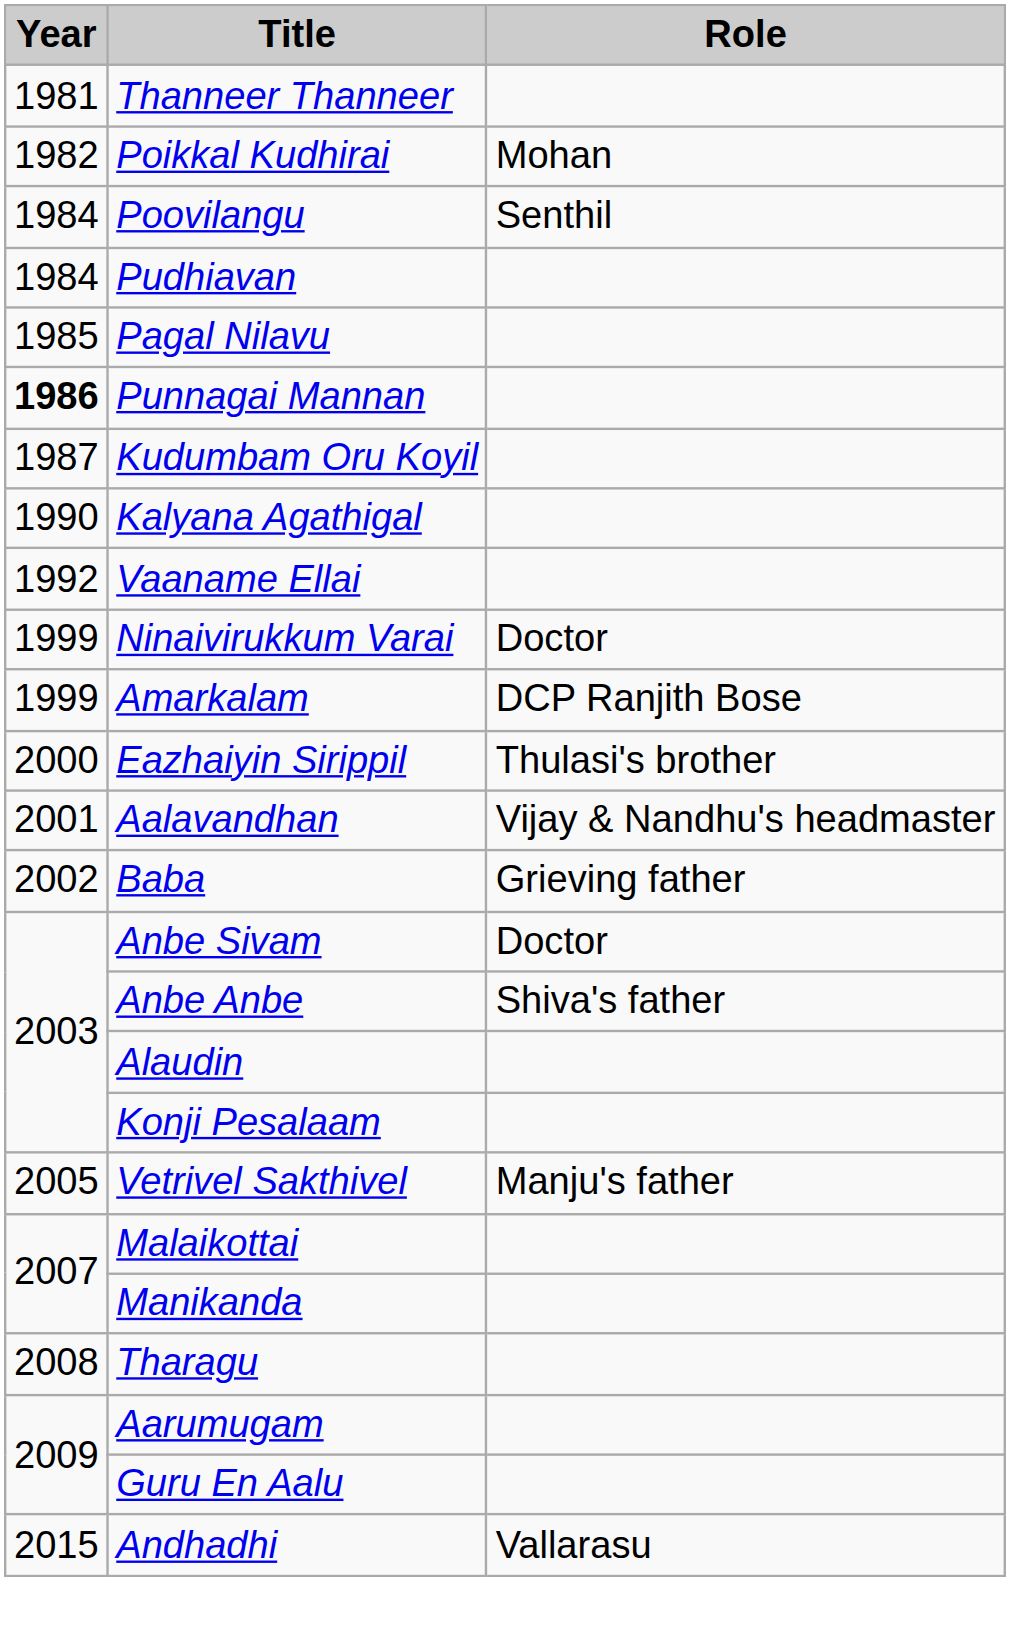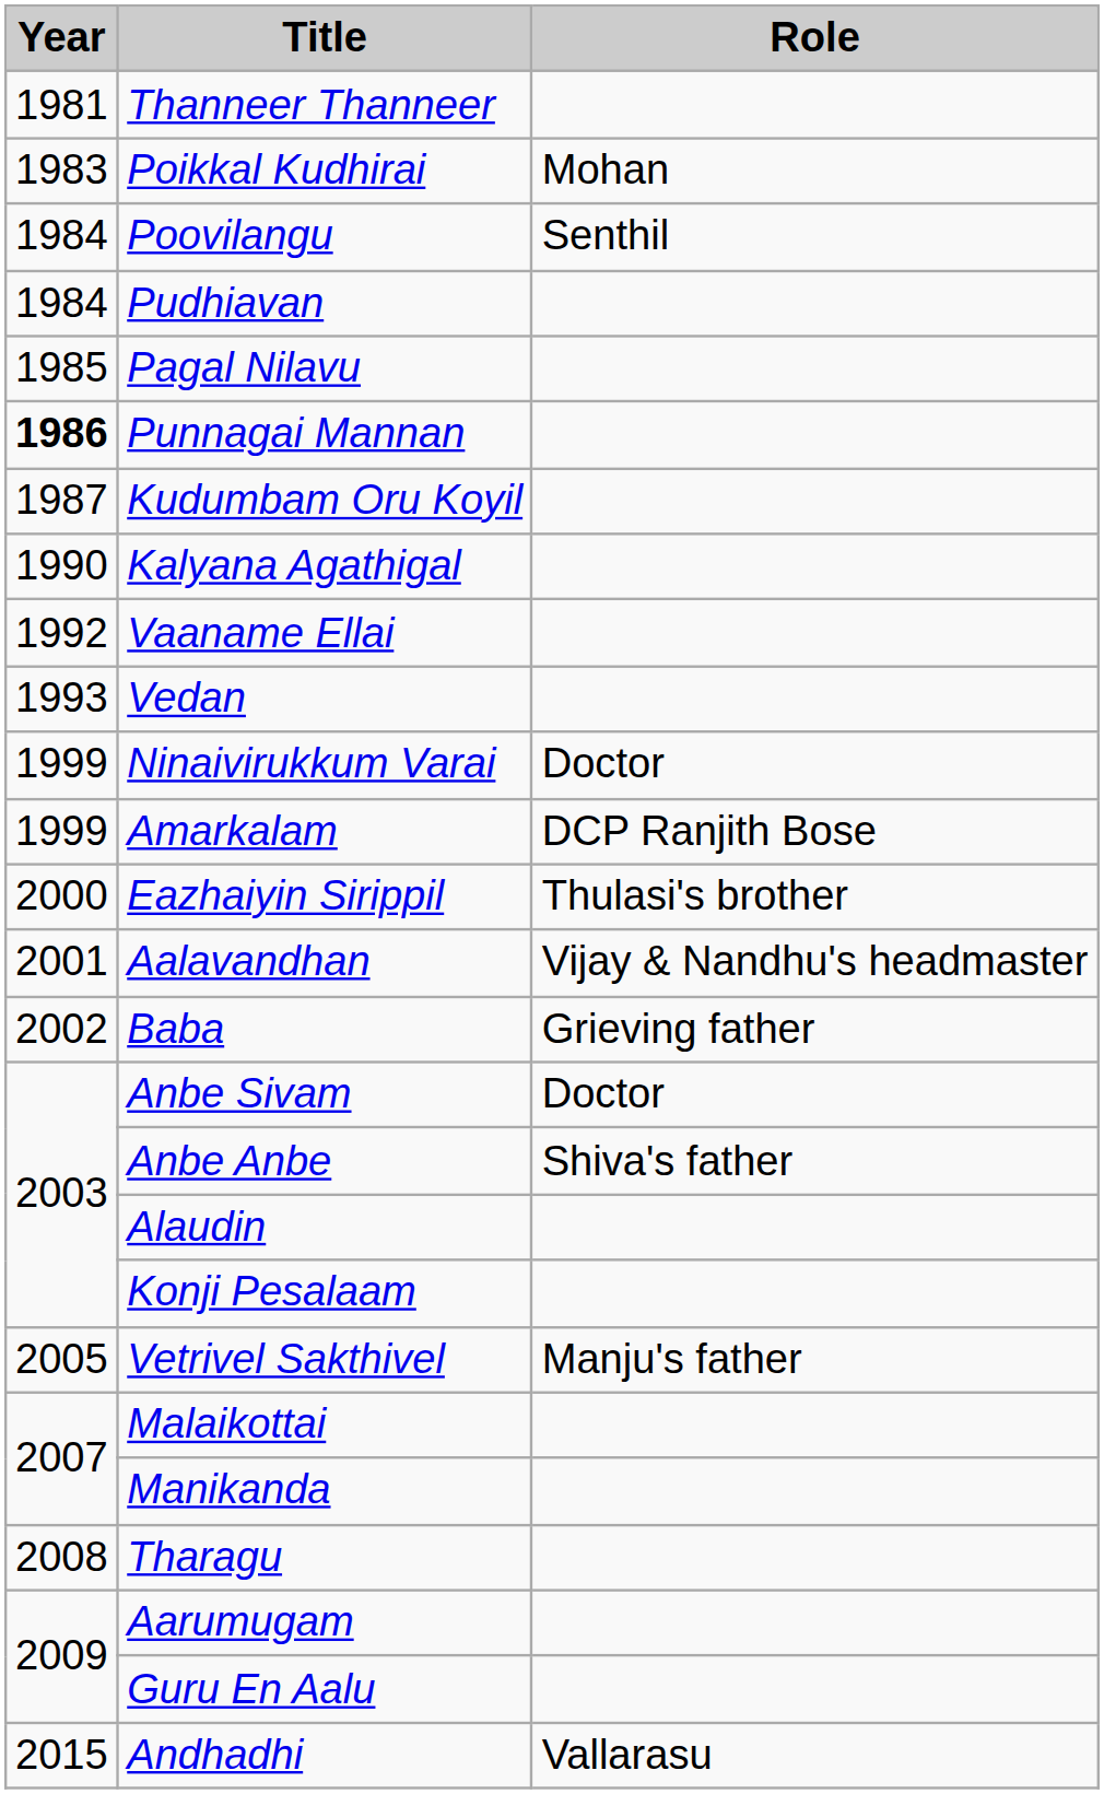 <table class="wikitable">
 <tr>
 <th style="background:#ccc;">Year</th>
 <th style="background:#ccc;">Title</th>
 <th style="background:#ccc;">Role</th>
 </tr>
 <tr>
 <td>1981</td>
 <td><em><a href='#'>Thanneer Thanneer</a></em></td>
 <td></td>
 </tr>
 <tr>
-<td>1982</td>
+<td>1983</td>
 <td><em><a href='#'>Poikkal Kudhirai</a></em></td>
 <td>Mohan</td>
 </tr>
 <tr>
 <td>1984</td>
 <td><em><a href='#'>Poovilangu</a></em></td>
 <td>Senthil</td>
 </tr>
 <tr>
 <td>1984</td>
 <td><em><a href='#'>Pudhiavan</a></em></td>
 <td></td>
 </tr>
 <tr>
 <td>1985</td>
 <td><em><a href='#'>Pagal Nilavu</a></em></td>
 <td></td>
 </tr>
 <tr>
 <td><strong>1986</strong></td>
 <td><em><a href='#'>Punnagai Mannan</a></em></td>
 <td></td>
 </tr>
 <tr>
 <td>1987</td>
 <td><em><a href='#'>Kudumbam Oru Koyil</a></em></td>
 <td></td>
 </tr>
 <tr>
 <td>1990</td>
 <td><em><a href='#'>Kalyana Agathigal</a></em></td>
 <td></td>
 </tr>
 <tr>
 <td>1992</td>
 <td><em><a href='#'>Vaaname Ellai</a></em></td>
+<td></td>
+</tr>
+<tr>
+<td>1993</td>
+<td><em><a href='#'>Vedan</a></em></td>
 <td></td>
 </tr>
 <tr>
 <td>1999</td>
 <td><em><a href='#'>Ninaivirukkum Varai</a></em></td>
 <td>Doctor</td>
 </tr>
 <tr>
 <td>1999</td>
 <td><em><a href='#'>Amarkalam</a></em></td>
 <td>DCP Ranjith Bose</td>
 </tr>
 <tr>
 <td>2000</td>
 <td><em><a href='#'>Eazhaiyin Sirippil</a></em></td>
 <td>Thulasi's brother</td>
 </tr>
 <tr>
 <td>2001</td>
 <td><em><a href='#'>Aalavandhan</a></em></td>
 <td>Vijay & Nandhu's headmaster</td>
 </tr>
 <tr>
 <td>2002</td>
 <td><em><a href='#'>Baba</a></em></td>
 <td>Grieving father</td>
 </tr>
 <tr>
 <td rowspan="4">2003</td>
 <td><em><a href='#'>Anbe Sivam</a></em></td>
 <td>Doctor</td>
 </tr>
 <tr>
 <td><em><a href='#'>Anbe Anbe</a></em></td>
 <td>Shiva's father</td>
 </tr>
 <tr>
 <td><em><a href='#'>Alaudin</a></em></td>
 <td></td>
 </tr>
 <tr>
 <td><em><a href='#'>Konji Pesalaam</a></em></td>
 <td></td>
 </tr>
 <tr>
 <td>2005</td>
 <td><em><a href='#'>Vetrivel Sakthivel</a></em></td>
 <td>Manju's father</td>
 </tr>
 <tr>
 <td rowspan=2>2007</td>
 <td><em><a href='#'>Malaikottai</a></em></td>
 <td></td>
 </tr>
 <tr>
 <td><em><a href='#'>Manikanda</a></em></td>
 <td></td>
 </tr>
 <tr>
 <td>2008</td>
 <td><em><a href='#'>Tharagu</a></em></td>
 <td></td>
 </tr>
 <tr>
 <td rowspan=2>2009</td>
 <td><em><a href='#'>Aarumugam</a></em></td>
 <td></td>
 </tr>
 <tr>
 <td><em><a href='#'>Guru En Aalu</a></em></td>
 <td></td>
 </tr>
 <tr>
 <td>2015</td>
 <td><em><a href='#'>Andhadhi</a></em></td>
 <td>Vallarasu</td>
 </tr>
 </table>
